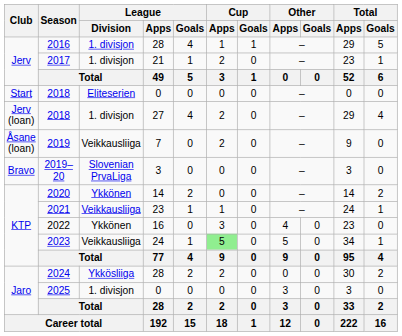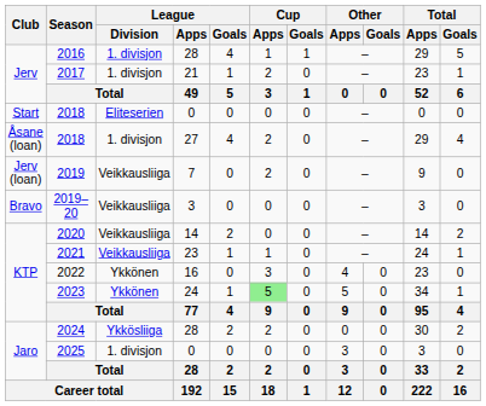 <table class="wikitable" style="text-align:center">
 <tr>
 <th rowspan="2">Club</th>
 <th rowspan="2">Season</th>
 <th colspan="3">League</th>
 <th colspan="2">Cup</th>
 <th colspan="2">Other</th>
 <th colspan="2">Total</th>
 </tr>
 <tr>
 <th>Division</th>
 <th>Apps</th>
 <th>Goals</th>
 <th>Apps</th>
 <th>Goals</th>
 <th>Apps</th>
 <th>Goals</th>
 <th>Apps</th>
 <th>Goals</th>
 </tr>
 <tr>
 <td rowspan=3><a href='#'>Jerv</a></td>
 <td><a href='#'>2016</a></td>
 <td><a href='#'>1. divisjon</a></td>
 <td>28</td>
 <td>4</td>
 <td>1</td>
 <td>1</td>
 <td colspan=2>–</td>
 <td>29</td>
 <td>5</td>
 </tr>
 <tr>
 <td><a href='#'>2017</a></td>
 <td>1. divisjon</td>
 <td>21</td>
 <td>1</td>
 <td>2</td>
 <td>0</td>
 <td colspan=2>–</td>
 <td>23</td>
 <td>1</td>
 </tr>
 <tr>
 <th colspan=2>Total</th>
 <th>49</th>
 <th>5</th>
 <th>3</th>
 <th>1</th>
 <th>0</th>
 <th>0</th>
 <th>52</th>
 <th>6</th>
 </tr>
 <tr>
 <td><a href='#'>Start</a></td>
 <td><a href='#'>2018</a></td>
 <td><a href='#'>Eliteserien</a></td>
 <td>0</td>
 <td>0</td>
 <td>0</td>
 <td>0</td>
 <td colspan=2>–</td>
 <td>0</td>
 <td>0</td>
 </tr>
 <tr>
-<td><a href='#'>Jerv</a> (loan)</td>
+<td><a href='#'>Åsane</a> (loan)</td>
 <td><a href='#'>2018</a></td>
 <td>1. divisjon</td>
 <td>27</td>
 <td>4</td>
 <td>2</td>
 <td>0</td>
 <td colspan=2>–</td>
 <td>29</td>
 <td>4</td>
 </tr>
 <tr>
-<td><a href='#'>Åsane</a> (loan)</td>
+<td><a href='#'>Jerv</a> (loan)</td>
 <td><a href='#'>2019</a></td>
 <td>Veikkausliiga</td>
 <td>7</td>
 <td>0</td>
 <td>2</td>
 <td>0</td>
 <td colspan=2>–</td>
 <td>9</td>
 <td>0</td>
 </tr>
 <tr>
 <td><a href='#'>Bravo</a></td>
 <td><a href='#'>2019–20</a></td>
-<td><a href='#'>Slovenian PrvaLiga</a></td>
+<td>Veikkausliiga</td>
 <td>3</td>
 <td>0</td>
 <td>0</td>
 <td>0</td>
 <td colspan=2>–</td>
 <td>3</td>
 <td>0</td>
 </tr>
 <tr>
 <td rowspan=5><a href='#'>KTP</a></td>
 <td><a href='#'>2020</a></td>
-<td><a href='#'>Ykkönen</a></td>
+<td>Veikkausliiga</td>
 <td>14</td>
 <td>2</td>
 <td>0</td>
 <td>0</td>
 <td colspan=2>–</td>
 <td>14</td>
 <td>2</td>
 </tr>
 <tr>
 <td><a href='#'>2021</a></td>
 <td><a href='#'>Veikkausliiga</a></td>
 <td>23</td>
 <td>1</td>
 <td>1</td>
 <td>0</td>
 <td colspan=2>–</td>
 <td>24</td>
 <td>1</td>
 </tr>
 <tr>
 <td>2022</td>
 <td>Ykkönen</td>
 <td>16</td>
 <td>0</td>
 <td>3</td>
 <td>0</td>
 <td>4</td>
 <td>0</td>
 <td>23</td>
 <td>0</td>
 </tr>
 <tr>
 <td><a href='#'>2023</a></td>
-<td>Veikkausliiga</td>
+<td><a href='#'>Ykkönen</a></td>
 <td>24</td>
 <td>1</td>
 <td style="background: lightgreen;">5</td>
 <td>0</td>
 <td>5</td>
 <td>0</td>
 <td>34</td>
 <td>1</td>
 </tr>
 <tr>
 <th colspan=2>Total</th>
 <th>77</th>
 <th>4</th>
 <th>9</th>
 <th>0</th>
 <th>9</th>
 <th>0</th>
 <th>95</th>
 <th>4</th>
 </tr>
 <tr>
 <td rowspan=3><a href='#'>Jaro</a></td>
 <td><a href='#'>2024</a></td>
 <td><a href='#'>Ykkösliiga</a></td>
 <td>28</td>
 <td>2</td>
 <td>2</td>
 <td>0</td>
 <td>0</td>
 <td>0</td>
 <td>30</td>
 <td>2</td>
 </tr>
 <tr>
 <td><a href='#'>2025</a></td>
 <td>1. divisjon</td>
 <td>0</td>
 <td>0</td>
 <td>0</td>
 <td>0</td>
 <td>3</td>
 <td>0</td>
 <td>3</td>
 <td>0</td>
 </tr>
 <tr>
 <th colspan=2>Total</th>
 <th>28</th>
 <th>2</th>
 <th>2</th>
 <th>0</th>
 <th>3</th>
 <th>0</th>
 <th>33</th>
 <th>2</th>
 </tr>
 <tr>
 <th colspan="3">Career total</th>
 <th>192</th>
 <th>15</th>
 <th>18</th>
 <th>1</th>
 <th>12</th>
 <th>0</th>
 <th>222</th>
 <th>16</th>
 </tr>
 </table>
